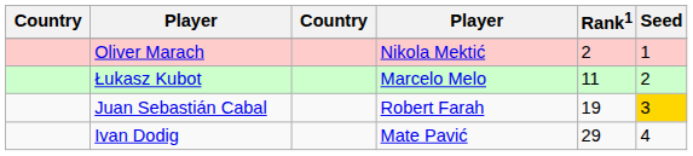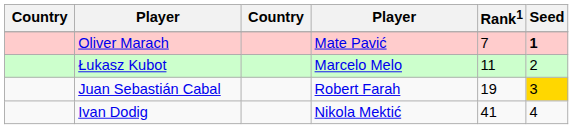 <table class="sortable wikitable">
 <tr>
 <th width="70">Country</th>
 <th width="175">Player</th>
 <th width="70">Country</th>
 <th width="175">Player</th>
 <th>Rank<sup>1</sup></th>
 <th>Seed</th>
 </tr>
 <tr>
 </tr>
 <tr style="background:#fcc;">
 <td></td>
 <td><a href='#'>Oliver Marach</a></td>
 <td></td>
-<td><a href='#'>Nikola Mektić</a></td>
-<td>2</td>
-<td>1</td>
+<td><a href='#'>Mate Pavić</a></td>
+<td>7</td>
+<td><strong>1</strong></td>
 </tr>
 <tr style="background:#cfc;">
 <td></td>
 <td><a href='#'>Łukasz Kubot</a></td>
 <td></td>
 <td><a href='#'>Marcelo Melo</a></td>
 <td>11</td>
 <td>2</td>
 </tr>
 <tr>
 <td></td>
 <td><a href='#'>Juan Sebastián Cabal</a></td>
 <td></td>
 <td><a href='#'>Robert Farah</a></td>
 <td>19</td>
 <td style="background: gold;">3</td>
 </tr>
 <tr>
 <td></td>
 <td><a href='#'>Ivan Dodig</a></td>
 <td></td>
-<td><a href='#'>Mate Pavić</a></td>
-<td>29</td>
+<td><a href='#'>Nikola Mektić</a></td>
+<td>41</td>
 <td>4</td>
 </tr>
 </table>
